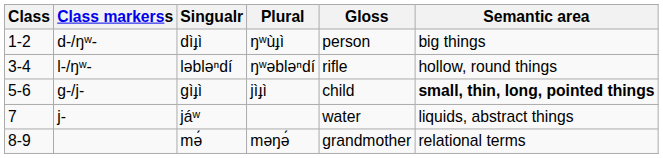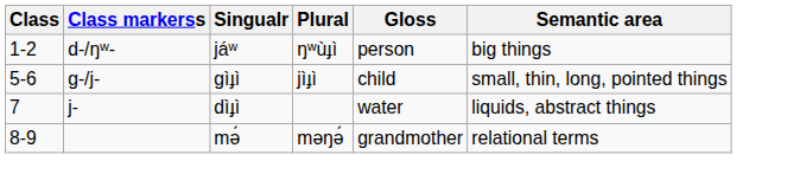 <table class="wikitable">
 <tr>
 <th>Class</th>
 <th><a href='#'>Class markers</a>s</th>
 <th>Singualr</th>
 <th>Plural</th>
 <th>Gloss</th>
 <th>Semantic area</th>
 </tr>
 <tr>
 <td>1-2</td>
 <td>d-/ŋʷ-</td>
-<td>dìɟì</td>
+<td>jáʷ</td>
 <td>ŋʷùɟì</td>
 <td>person</td>
 <td>big things</td>
-</tr>
-<tr>
-<td>3-4</td>
-<td>l-/ŋʷ-</td>
-<td>ləbləⁿdí</td>
-<td>ŋʷəbləⁿdí</td>
-<td>rifle</td>
-<td>hollow, round things</td>
 </tr>
 <tr>
 <td>5-6</td>
 <td>ɡ-/j-</td>
 <td>ɡìɟì</td>
 <td>jìɟì</td>
 <td>child</td>
-<td><strong>small, thin, long, pointed things</strong></td>
+<td>small, thin, long, pointed things</td>
 </tr>
 <tr>
 <td>7</td>
 <td>j-</td>
-<td>jáʷ</td>
+<td>dìɟì</td>
 <td></td>
 <td>water</td>
 <td>liquids, abstract things</td>
 </tr>
 <tr>
 <td>8-9</td>
 <td></td>
 <td>mə́</td>
 <td>məŋə́</td>
 <td>grandmother</td>
 <td>relational terms</td>
 </tr>
 </table>
